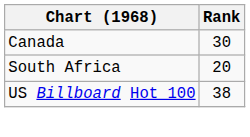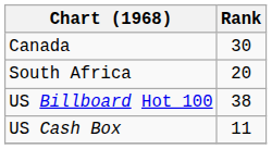 <table class="wikitable sortable">
 <tr>
 <th align="left">Chart (1968)</th>
 <th style="text-align:center;">Rank</th>
 </tr>
 <tr>
 <td>Canada</td>
 <td style="text-align:center;">30</td>
 </tr>
 <tr>
 <td>South Africa</td>
 <td align="center">20</td>
 </tr>
 <tr>
 <td>US <em><a href='#'>Billboard</a></em> <a href='#'>Hot 100</a></td>
 <td style="text-align:center;">38</td>
 </tr>
 <tr>
+<td>US <em>Cash Box</em></td>
+<td style="text-align:center;">11</td>
+</tr>
+<tr>
 </tr>
 </table>
